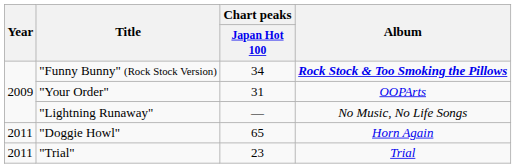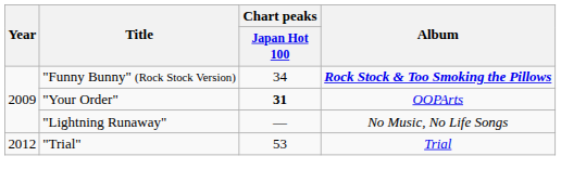 <table class="wikitable">
 <tr>
 <th rowspan="2">Year</th>
 <th rowspan="2">Title</th>
 <th colspan="1">Chart peaks</th>
 <th rowspan="2">Album</th>
 </tr>
 <tr>
 <th style="width:6em;font-size:90%;line-height:1.3"><a href='#'>Japan Hot 100</a></th>
 </tr>
 <tr>
 <td rowspan="3">2009</td>
 <td>"Funny Bunny" <small>(Rock Stock Version)</small></td>
 <td style="text-align:center">34</td>
 <td style="text-align:center"><strong><em><a href='#'>Rock Stock & Too Smoking the Pillows</a></em></strong></td>
 </tr>
 <tr>
 <td>"Your Order"</td>
-<td style="text-align:center">31</td>
+<td style="text-align:center"><strong>31</strong></td>
 <td style="text-align:center"><em><a href='#'>OOPArts</a></em></td>
 </tr>
 <tr>
 <td>"Lightning Runaway"</td>
 <td style="text-align:center">—</td>
 <td style="text-align:center"><em>No Music, No Life Songs</em></td>
 </tr>
 <tr>
-<td>2011</td>
-<td>"Doggie Howl"</td>
-<td style="text-align:center">65</td>
-<td style="text-align:center"><em><a href='#'>Horn Again</a></em></td>
-</tr>
-<tr>
-<td>2011</td>
+<td>2012</td>
 <td>"Trial"</td>
-<td style="text-align:center">23</td>
+<td style="text-align:center">53</td>
 <td style="text-align:center"><em><a href='#'>Trial</a></em></td>
 </tr>
 </table>
